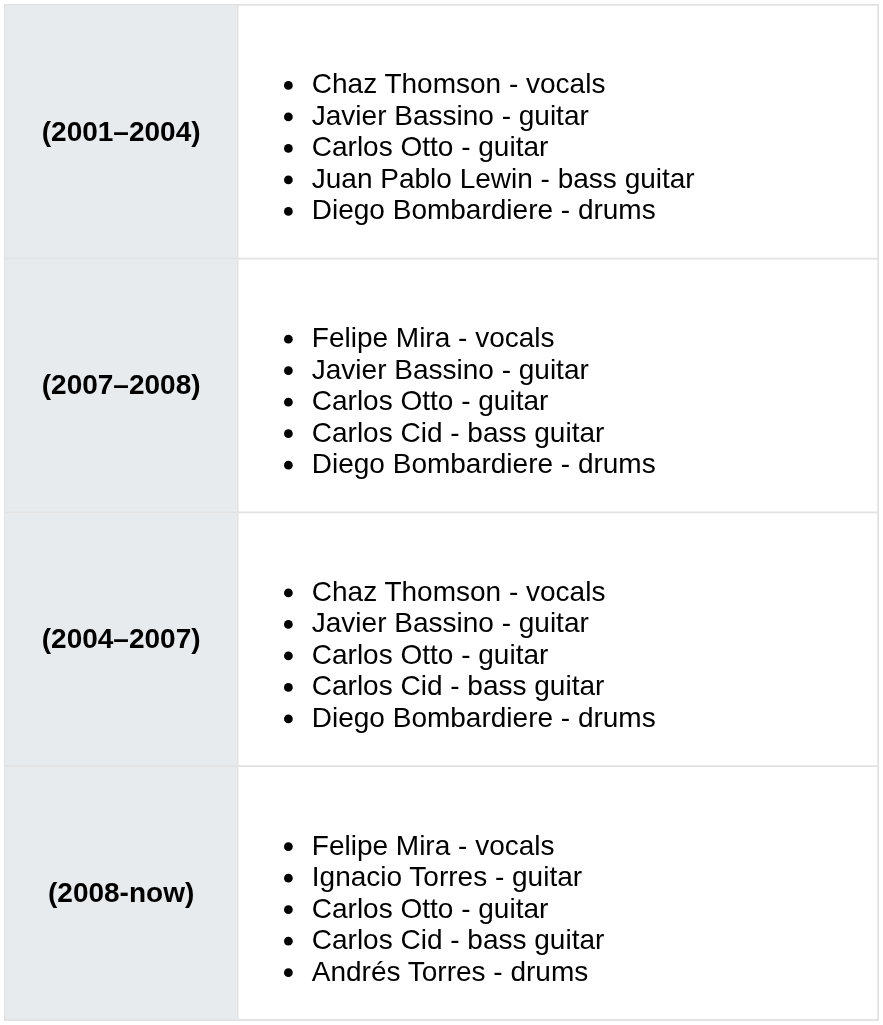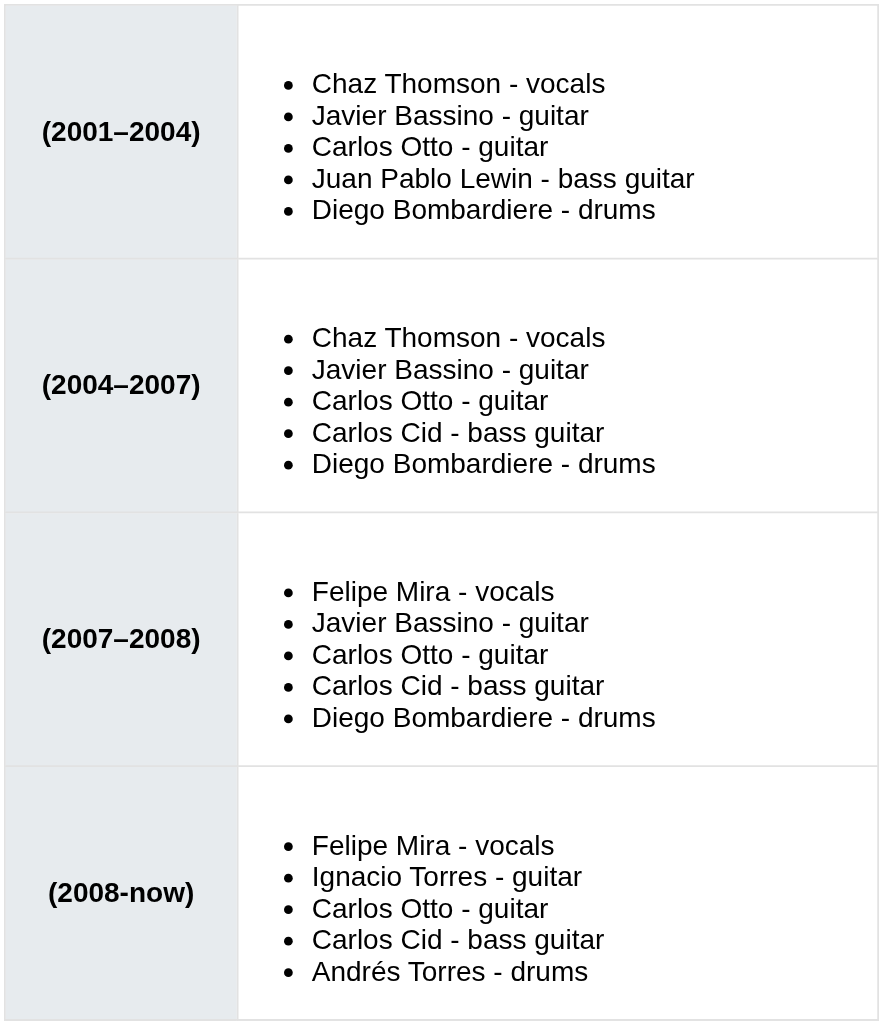 <table class="toccolours"  border=1 cellpadding=2 cellspacing=0 style="width: 500px; margin: 0 0 1em 1em; border-collapse: collapse; border: 1px solid #E2E2E2;">
 <tr>
 <th bgcolor="#E7EBEE">(2001–2004)</th>
 <td><br><ul><li>Chaz Thomson - vocals</li><li>Javier Bassino - guitar</li><li>Carlos Otto - guitar</li><li>Juan Pablo Lewin - bass guitar</li><li>Diego Bombardiere - drums</li></ul></td>
 </tr>
 <tr>
+<th bgcolor="#E7EBEE">(2004–2007)</th>
+<td><br><ul><li>Chaz Thomson - vocals</li><li>Javier Bassino - guitar</li><li>Carlos Otto - guitar</li><li>Carlos Cid - bass guitar</li><li>Diego Bombardiere - drums</li></ul></td>
+</tr>
+<tr>
 <th bgcolor="#E7EBEE">(2007–2008)</th>
 <td><br><ul><li>Felipe Mira - vocals</li><li>Javier Bassino - guitar</li><li>Carlos Otto - guitar</li><li>Carlos Cid - bass guitar</li><li>Diego Bombardiere - drums</li></ul></td>
-</tr>
-<tr>
-<th bgcolor="#E7EBEE">(2004–2007)</th>
-<td><br><ul><li>Chaz Thomson - vocals</li><li>Javier Bassino - guitar</li><li>Carlos Otto - guitar</li><li>Carlos Cid - bass guitar</li><li>Diego Bombardiere - drums</li></ul></td>
 </tr>
 <tr>
 <th bgcolor="#E7EBEE">(2008-now)</th>
 <td><br><ul><li>Felipe Mira - vocals</li><li>Ignacio Torres - guitar</li><li>Carlos Otto - guitar</li><li>Carlos Cid - bass guitar</li><li>Andrés Torres - drums</li></ul></td>
 </tr>
 <tr>
 </tr>
 </table>
